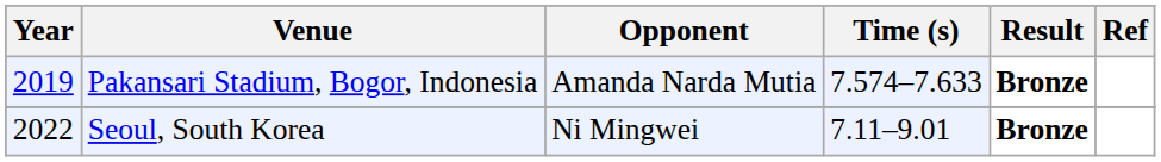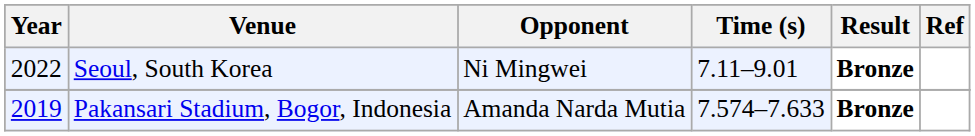 <table class="sortable wikitable" style="font-size: 90%;">
 <tr>
 <th>Year</th>
 <th>Venue</th>
 <th>Opponent</th>
 <th>Time (s)</th>
 <th>Result</th>
 <th>Ref</th>
 </tr>
 <tr style="background:#ECF2FF">
+<td align="center">2022</td>
+<td><a href='#'>Seoul</a>, South Korea</td>
+<td align="left"> Ni Mingwei</td>
+<td align="left">7.11–9.01</td>
+<td style="text-align:left; background:white"> <strong>Bronze</strong></td>
+<td style="text-align:center; background:white"></td>
+</tr>
+<tr>
+</tr>
+<tr style="background:#ECF2FF">
 <td align="center"><a href='#'>2019</a></td>
 <td><a href='#'>Pakansari Stadium</a>, <a href='#'>Bogor</a>, Indonesia</td>
 <td align="left"> Amanda Narda Mutia</td>
 <td align="left">7.574–7.633</td>
 <td style="text-align:left; background:white"> <strong>Bronze</strong></td>
 <td style="text-align:center; background:white"></td>
 </tr>
-<tr>
-</tr>
-<tr style="background:#ECF2FF">
-<td align="center">2022</td>
-<td><a href='#'>Seoul</a>, South Korea</td>
-<td align="left"> Ni Mingwei</td>
-<td align="left">7.11–9.01</td>
-<td style="text-align:left; background:white"> <strong>Bronze</strong></td>
-<td style="text-align:center; background:white"></td>
-</tr>
 </table>
